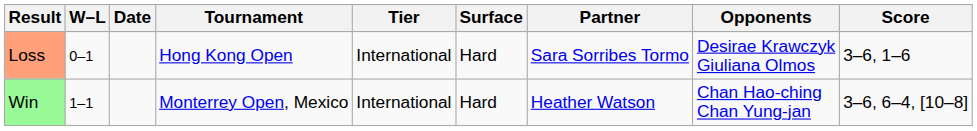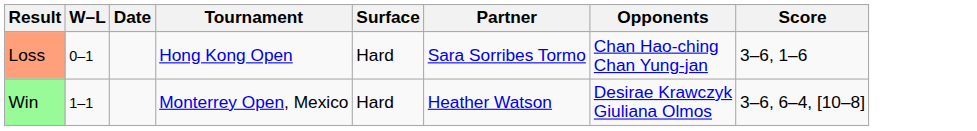 <table class="sortable wikitable">
 <tr>
 <th>Result</th>
 <th class="unsortable">W–L</th>
 <th>Date</th>
 <th>Tournament</th>
-<th>Tier</th>
 <th>Surface</th>
 <th>Partner</th>
 <th>Opponents</th>
 <th class="unsortable">Score</th>
 </tr>
 <tr>
 <td style="background:#ffa07a;">Loss</td>
 <td><small>0–1</small></td>
 <td><a href='#'></a></td>
 <td><a href='#'>Hong Kong Open</a></td>
-<td>International</td>
 <td>Hard</td>
 <td> <a href='#'>Sara Sorribes Tormo</a></td>
-<td> <a href='#'>Desirae Krawczyk</a> <br>  <a href='#'>Giuliana Olmos</a></td>
+<td> <a href='#'>Chan Hao-ching</a> <br>  <a href='#'>Chan Yung-jan</a></td>
 <td>3–6, 1–6</td>
 </tr>
 <tr>
 <td bgcolor=98FB98>Win</td>
 <td><small>1–1</small></td>
 <td><a href='#'></a></td>
 <td><a href='#'>Monterrey Open</a>, Mexico</td>
-<td>International</td>
 <td>Hard</td>
 <td> <a href='#'>Heather Watson</a></td>
-<td> <a href='#'>Chan Hao-ching</a> <br>  <a href='#'>Chan Yung-jan</a></td>
+<td> <a href='#'>Desirae Krawczyk</a> <br>  <a href='#'>Giuliana Olmos</a></td>
 <td>3–6, 6–4, [10–8]</td>
 </tr>
 </table>
